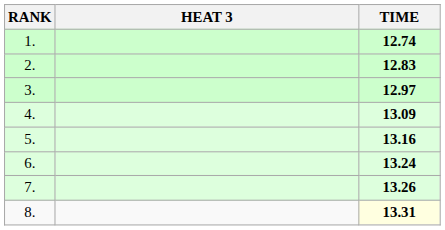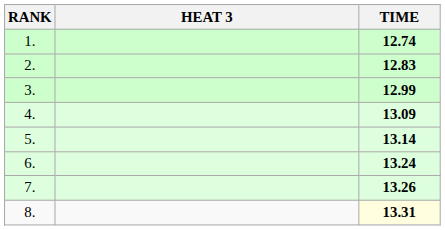 <table class="wikitable" style="border-collapse: collapse; font-size: 90%;">
 <tr>
 <th>RANK</th>
 <th style="width: 20em">HEAT 3</th>
 <th style="width: 5em">TIME</th>
 </tr>
 <tr style="background:#ccffcc;">
 <td align="center">1.</td>
 <td></td>
 <td align="center"><strong>12.74</strong></td>
 </tr>
 <tr style="background:#ccffcc;">
 <td align="center">2.</td>
 <td></td>
 <td align="center"><strong>12.83</strong></td>
 </tr>
 <tr style="background:#ccffcc;">
 <td align="center">3.</td>
 <td></td>
-<td align="center"><strong>12.97</strong></td>
+<td align="center"><strong>12.99</strong></td>
 </tr>
 <tr style="background:#ddffdd;">
 <td align="center">4.</td>
 <td></td>
 <td align="center"><strong>13.09</strong></td>
 </tr>
 <tr style="background:#ddffdd;">
 <td align="center">5.</td>
 <td></td>
-<td align="center"><strong>13.16</strong></td>
+<td align="center"><strong>13.14</strong></td>
 </tr>
 <tr style="background:#ddffdd;">
 <td align="center">6.</td>
 <td></td>
 <td align="center"><strong>13.24</strong></td>
 </tr>
 <tr style="background:#ddffdd;">
 <td align="center">7.</td>
 <td></td>
 <td align="center"><strong>13.26</strong></td>
 </tr>
 <tr>
 <td align="center">8.</td>
 <td></td>
 <td align="center" style="background: lightyellow;"><strong>13.31</strong></td>
 </tr>
 </table>
